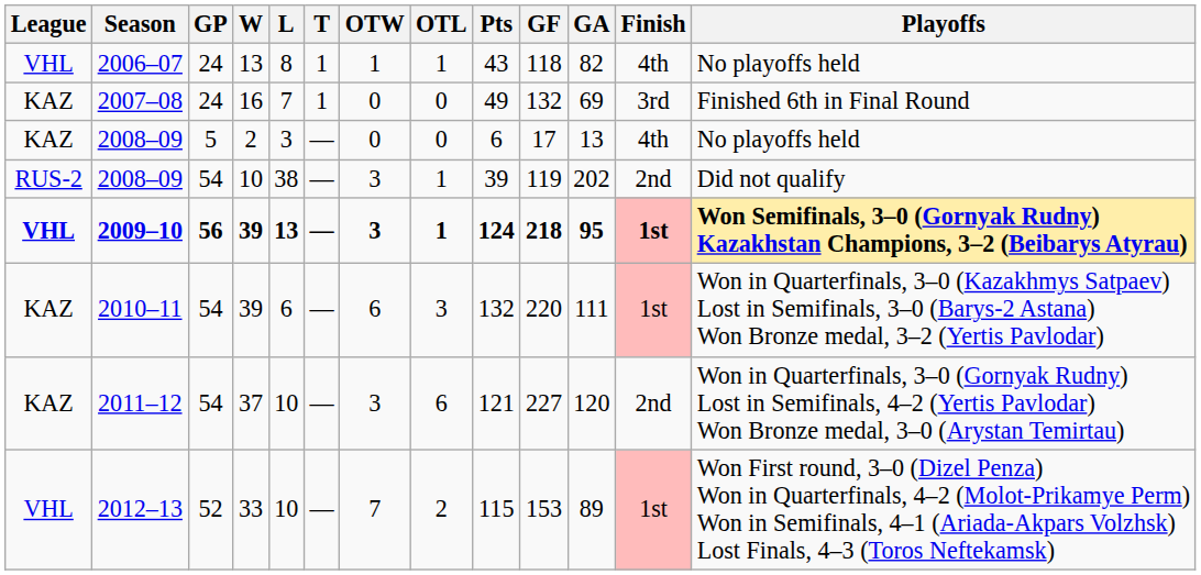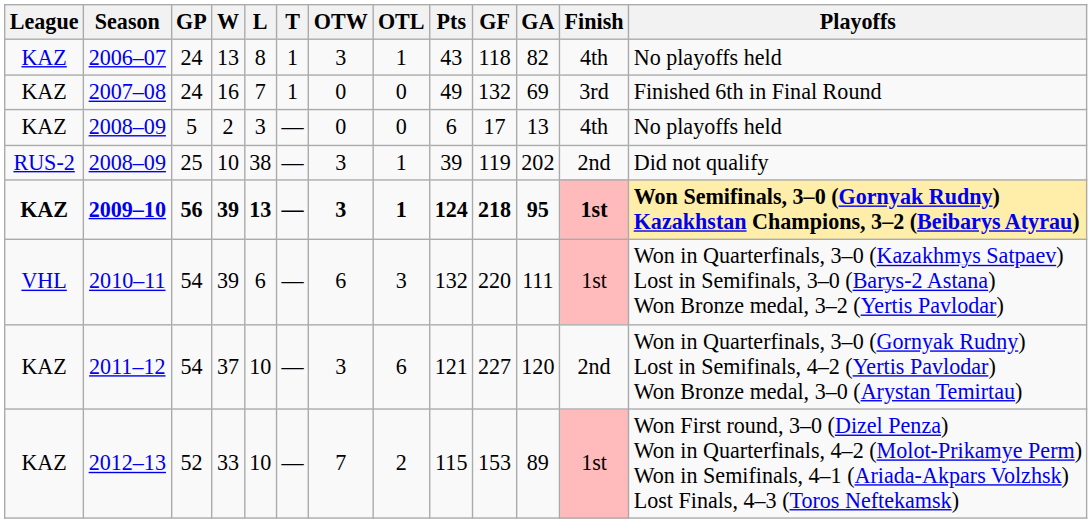 <table class="wikitable">
 <tr>
 <th>League</th>
 <th>Season</th>
 <th>GP</th>
 <th>W</th>
 <th>L</th>
 <th>T</th>
 <th>OTW</th>
 <th>OTL</th>
 <th>Pts</th>
 <th>GF</th>
 <th>GA</th>
 <th>Finish</th>
 <th>Playoffs</th>
 </tr>
 <tr align="center">
-<td><a href='#'>VHL</a></td>
+<td><a href='#'>KAZ</a></td>
 <td><a href='#'>2006–07</a></td>
 <td>24</td>
 <td>13</td>
 <td>8</td>
 <td>1</td>
-<td>1</td>
+<td>3</td>
 <td>1</td>
 <td>43</td>
 <td>118</td>
 <td>82</td>
 <td>4th</td>
 <td align="left">No playoffs held</td>
 </tr>
 <tr align="center">
 <td>KAZ</td>
 <td><a href='#'>2007–08</a></td>
 <td>24</td>
 <td>16</td>
 <td>7</td>
 <td>1</td>
 <td>0</td>
 <td>0</td>
 <td>49</td>
 <td>132</td>
 <td>69</td>
 <td>3rd</td>
 <td align="left">Finished 6th in Final Round</td>
 </tr>
 <tr align="center">
 <td>KAZ</td>
 <td><a href='#'>2008–09</a></td>
 <td>5</td>
 <td>2</td>
 <td>3</td>
 <td>—</td>
 <td>0</td>
 <td>0</td>
 <td>6</td>
 <td>17</td>
 <td>13</td>
 <td>4th</td>
 <td align="left">No playoffs held</td>
 </tr>
 <tr align="center">
 <td><a href='#'>RUS-2</a></td>
 <td><a href='#'>2008–09</a></td>
-<td>54</td>
+<td>25</td>
 <td>10</td>
 <td>38</td>
 <td>—</td>
 <td>3</td>
 <td>1</td>
 <td>39</td>
 <td>119</td>
 <td>202</td>
 <td>2nd</td>
 <td align="left">Did not qualify</td>
 </tr>
 <tr align="center" style="font-weight:bold">
-<td><a href='#'>VHL</a></td>
+<td>KAZ</td>
 <td><a href='#'>2009–10</a></td>
 <td>56</td>
 <td>39</td>
 <td>13</td>
 <td>—</td>
 <td>3</td>
 <td>1</td>
 <td>124</td>
 <td>218</td>
 <td>95</td>
 <td style="background: #ffbbbb;">1st</td>
 <td style="background: #ffeeaa;" align="left">Won Semifinals, 3–0 (<a href='#'>Gornyak Rudny</a>) <br> <a href='#'>Kazakhstan</a> Champions, 3–2 (<a href='#'>Beibarys Atyrau</a>)</td>
 </tr>
 <tr align="center">
-<td>KAZ</td>
+<td><a href='#'>VHL</a></td>
 <td><a href='#'>2010–11</a></td>
 <td>54</td>
 <td>39</td>
 <td>6</td>
 <td>—</td>
 <td>6</td>
 <td>3</td>
 <td>132</td>
 <td>220</td>
 <td>111</td>
 <td style="background: #ffbbbb;">1st</td>
 <td align="left">Won in Quarterfinals, 3–0 (<a href='#'>Kazakhmys Satpaev</a>) <br> Lost in Semifinals, 3–0 (<a href='#'>Barys-2 Astana</a>) <br> Won Bronze medal, 3–2 (<a href='#'>Yertis Pavlodar</a>)</td>
 </tr>
 <tr align="center">
 <td>KAZ</td>
 <td><a href='#'>2011–12</a></td>
 <td>54</td>
 <td>37</td>
 <td>10</td>
 <td>—</td>
 <td>3</td>
 <td>6</td>
 <td>121</td>
 <td>227</td>
 <td>120</td>
 <td>2nd</td>
 <td align="left">Won in Quarterfinals, 3–0 (<a href='#'>Gornyak Rudny</a>) <br> Lost in Semifinals, 4–2 (<a href='#'>Yertis Pavlodar</a>) <br> Won Bronze medal, 3–0 (<a href='#'>Arystan Temirtau</a>)</td>
 </tr>
 <tr align="center">
-<td><a href='#'>VHL</a></td>
+<td>KAZ</td>
 <td><a href='#'>2012–13</a></td>
 <td>52</td>
 <td>33</td>
 <td>10</td>
 <td>—</td>
 <td>7</td>
 <td>2</td>
 <td>115</td>
 <td>153</td>
 <td>89</td>
 <td style="background: #ffbbbb;">1st</td>
 <td align="left">Won First round, 3–0 (<a href='#'>Dizel Penza</a>) <br> Won in Quarterfinals, 4–2 (<a href='#'>Molot-Prikamye Perm</a>) <br> Won in Semifinals, 4–1 (<a href='#'>Ariada-Akpars Volzhsk</a>) <br> Lost Finals, 4–3 (<a href='#'>Toros Neftekamsk</a>)</td>
 </tr>
 </table>
